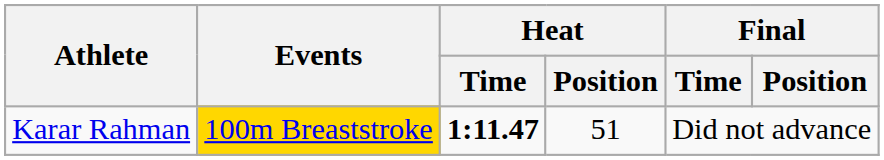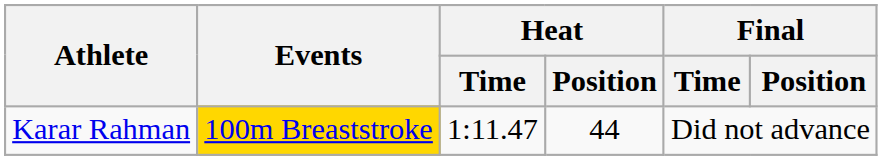 <table class=wikitable style="font-size:90%">
 <tr>
 <th rowspan="2">Athlete</th>
 <th rowspan="2">Events</th>
 <th colspan="2">Heat</th>
 <th colspan="2">Final</th>
 </tr>
 <tr>
 <th>Time</th>
 <th>Position</th>
 <th>Time</th>
 <th>Position</th>
 </tr>
 <tr>
 <td><a href='#'>Karar Rahman</a></td>
 <td style="background: gold;"><a href='#'>100m Breaststroke</a></td>
-<td align=center><strong>1:11.47</strong></td>
-<td align=center>51</td>
+<td align=center>1:11.47</td>
+<td align=center>44</td>
 <td align=center colspan="2">Did not advance</td>
 </tr>
 </table>
